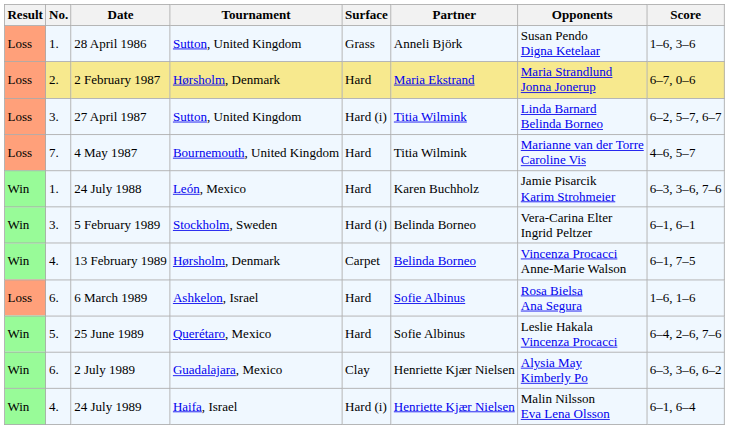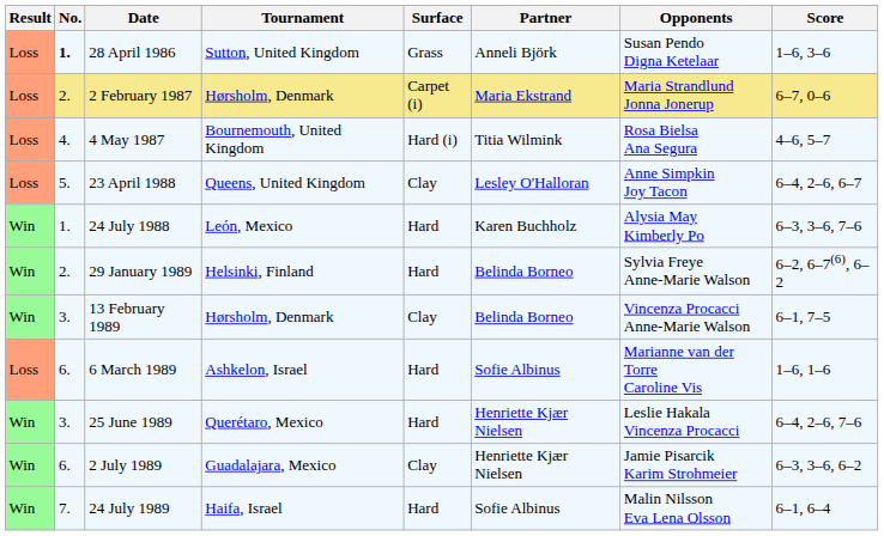 <table class="sortable wikitable" style=font-size:97%>
 <tr>
 <th>Result</th>
 <th>No.</th>
 <th>Date</th>
 <th>Tournament</th>
 <th>Surface</th>
 <th>Partner</th>
 <th>Opponents</th>
 <th>Score</th>
 </tr>
 <tr style="background:#f0f8ff;">
 <td style="background:#ffa07a;">Loss</td>
-<td>1.</td>
+<td><strong>1.</strong></td>
 <td>28 April 1986</td>
 <td><a href='#'>Sutton</a>, United Kingdom</td>
 <td>Grass</td>
 <td> Anneli Björk</td>
 <td> Susan Pendo <br>  <a href='#'>Digna Ketelaar</a></td>
 <td>1–6, 3–6</td>
 </tr>
 <tr style="background:#f7e98e;">
 <td style="background:#ffa07a;">Loss</td>
 <td>2.</td>
 <td>2 February 1987</td>
 <td><a href='#'>Hørsholm</a>, Denmark</td>
-<td>Hard</td>
+<td>Carpet (i)</td>
 <td> <a href='#'>Maria Ekstrand</a></td>
 <td> <a href='#'>Maria Strandlund</a> <br>  <a href='#'>Jonna Jonerup</a></td>
 <td>6–7, 0–6</td>
 </tr>
 <tr style="background:#f0f8ff;">
 <td style="background:#ffa07a;">Loss</td>
-<td>3.</td>
-<td>27 April 1987</td>
-<td><a href='#'>Sutton</a>, United Kingdom</td>
+<td>4.</td>
+<td>4 May 1987</td>
+<td><a href='#'>Bournemouth</a>, United Kingdom</td>
 <td>Hard (i)</td>
-<td> <a href='#'>Titia Wilmink</a></td>
-<td> <a href='#'>Linda Barnard</a> <br>  <a href='#'>Belinda Borneo</a></td>
-<td>6–2, 5–7, 6–7</td>
+<td> Titia Wilmink</td>
+<td> <a href='#'>Rosa Bielsa</a> <br>  <a href='#'>Ana Segura</a></td>
+<td>4–6, 5–7</td>
 </tr>
 <tr style="background:#f0f8ff;">
 <td style="background:#ffa07a;">Loss</td>
-<td>7.</td>
-<td>4 May 1987</td>
-<td><a href='#'>Bournemouth</a>, United Kingdom</td>
-<td>Hard</td>
-<td> Titia Wilmink</td>
-<td> <a href='#'>Marianne van der Torre</a> <br>  <a href='#'>Caroline Vis</a></td>
-<td>4–6, 5–7</td>
+<td>5.</td>
+<td>23 April 1988</td>
+<td><a href='#'>Queens</a>, United Kingdom</td>
+<td>Clay</td>
+<td> <a href='#'>Lesley O'Halloran</a></td>
+<td> <a href='#'>Anne Simpkin</a> <br>  <a href='#'>Joy Tacon</a></td>
+<td>6–4, 2–6, 6–7</td>
 </tr>
 <tr style="background:#f0f8ff;">
 <td style="background:#98fb98;">Win</td>
 <td>1.</td>
 <td>24 July 1988</td>
 <td><a href='#'>León</a>, Mexico</td>
 <td>Hard</td>
 <td> Karen Buchholz</td>
-<td> Jamie Pisarcik <br>  <a href='#'>Karim Strohmeier</a></td>
+<td> <a href='#'>Alysia May</a> <br>  <a href='#'>Kimberly Po</a></td>
 <td>6–3, 3–6, 7–6</td>
 </tr>
 <tr style="background:#f0f8ff;">
 <td style="background:#98fb98;">Win</td>
-<td>3.</td>
-<td>5 February 1989</td>
-<td><a href='#'>Stockholm</a>, Sweden</td>
-<td>Hard (i)</td>
-<td> Belinda Borneo</td>
-<td> Vera-Carina Elter <br>  Ingrid Peltzer</td>
-<td>6–1, 6–1</td>
+<td>2.</td>
+<td>29 January 1989</td>
+<td><a href='#'>Helsinki</a>, Finland</td>
+<td>Hard</td>
+<td> <a href='#'>Belinda Borneo</a></td>
+<td> Sylvia Freye <br>  Anne-Marie Walson</td>
+<td>6–2, 6–7<sup>(6)</sup>, 6–2</td>
 </tr>
 <tr style="background:#f0f8ff;">
 <td style="background:#98fb98;">Win</td>
-<td>4.</td>
+<td>3.</td>
 <td>13 February 1989</td>
 <td><a href='#'>Hørsholm</a>, Denmark</td>
-<td>Carpet</td>
+<td>Clay</td>
 <td> <a href='#'>Belinda Borneo</a></td>
 <td> <a href='#'>Vincenza Procacci</a> <br>  Anne-Marie Walson</td>
 <td>6–1, 7–5</td>
 </tr>
 <tr style="background:#f0f8ff;">
 <td style="background:#ffa07a;">Loss</td>
 <td>6.</td>
 <td>6 March 1989</td>
 <td><a href='#'>Ashkelon</a>, Israel</td>
 <td>Hard</td>
 <td> <a href='#'>Sofie Albinus</a></td>
-<td> <a href='#'>Rosa Bielsa</a> <br>  <a href='#'>Ana Segura</a></td>
+<td> <a href='#'>Marianne van der Torre</a> <br>  <a href='#'>Caroline Vis</a></td>
 <td>1–6, 1–6</td>
 </tr>
 <tr style="background:#f0f8ff;">
 <td style="background:#98fb98;">Win</td>
-<td>5.</td>
+<td>3.</td>
 <td>25 June 1989</td>
 <td><a href='#'>Querétaro</a>, Mexico</td>
 <td>Hard</td>
-<td> Sofie Albinus</td>
+<td> <a href='#'>Henriette Kjær Nielsen</a></td>
 <td> Leslie Hakala <br>  <a href='#'>Vincenza Procacci</a></td>
 <td>6–4, 2–6, 7–6</td>
 </tr>
 <tr style="background:#f0f8ff;">
 <td style="background:#98fb98;">Win</td>
 <td>6.</td>
 <td>2 July 1989</td>
 <td><a href='#'>Guadalajara</a>, Mexico</td>
 <td>Clay</td>
 <td> Henriette Kjær Nielsen</td>
-<td> <a href='#'>Alysia May</a> <br>  <a href='#'>Kimberly Po</a></td>
+<td> Jamie Pisarcik <br>  <a href='#'>Karim Strohmeier</a></td>
 <td>6–3, 3–6, 6–2</td>
 </tr>
 <tr style="background:#f0f8ff;">
 <td style="background:#98fb98;">Win</td>
-<td>4.</td>
+<td>7.</td>
 <td>24 July 1989</td>
 <td><a href='#'>Haifa</a>, Israel</td>
-<td>Hard (i)</td>
-<td> <a href='#'>Henriette Kjær Nielsen</a></td>
+<td>Hard</td>
+<td> Sofie Albinus</td>
 <td> Malin Nilsson <br>  <a href='#'>Eva Lena Olsson</a></td>
 <td>6–1, 6–4</td>
 </tr>
 </table>
